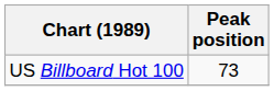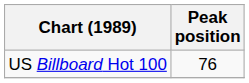 <table Class = "wikitable sortable">
 <tr>
 <th>Chart (1989)</th>
 <th>Peak<br>position</th>
 </tr>
 <tr>
 <td>US <a href='#'><em>Billboard</em> Hot 100</a></td>
-<td align = "center">73</td>
+<td align = "center">76</td>
 </tr>
 <tr>
 </tr>
 </table>
